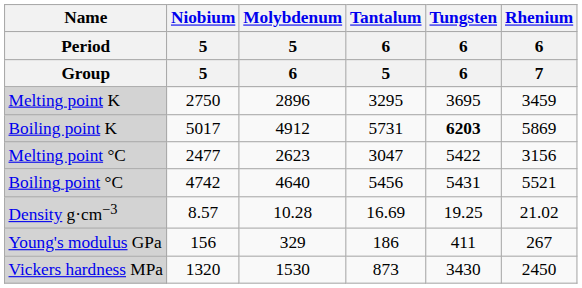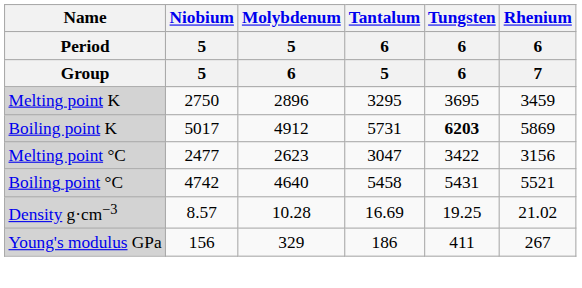 <table class="wikitable centered" style="text-align:center">
 <tr>
 <th>Name</th>
 <th><a href='#'>Niobium</a></th>
 <th><a href='#'>Molybdenum</a></th>
 <th><a href='#'>Tantalum</a></th>
 <th><a href='#'>Tungsten</a></th>
 <th><a href='#'>Rhenium</a></th>
 </tr>
 <tr>
 <th>Period</th>
 <th>5</th>
 <th>5</th>
 <th>6</th>
 <th>6</th>
 <th>6</th>
 </tr>
 <tr>
 <th>Group</th>
 <th>5</th>
 <th>6</th>
 <th>5</th>
 <th>6</th>
 <th>7</th>
 </tr>
 <tr>
 <td style="background-color:lightgrey; text-align:left"><a href='#'>Melting point</a> K</td>
 <td>2750</td>
 <td>2896</td>
 <td>3295</td>
 <td>3695</td>
 <td>3459</td>
 </tr>
 <tr>
 <td style="background-color:lightgrey; text-align:left"><a href='#'>Boiling point</a> K</td>
 <td>5017</td>
 <td>4912</td>
 <td>5731</td>
 <td><strong>6203</strong></td>
 <td>5869</td>
 </tr>
 <tr>
 <td style="background-color:lightgrey; text-align:left"><a href='#'>Melting point</a> °C</td>
 <td>2477</td>
 <td>2623</td>
 <td>3047</td>
-<td>5422</td>
+<td>3422</td>
 <td>3156</td>
 </tr>
 <tr>
 <td style="background-color:lightgrey; text-align:left"><a href='#'>Boiling point</a> °C</td>
 <td>4742</td>
 <td>4640</td>
-<td>5456</td>
+<td>5458</td>
 <td>5431</td>
 <td>5521</td>
 </tr>
 <tr>
 <td style="background-color:lightgrey; text-align:left"><a href='#'>Density</a> g·cm<sup>−3</sup></td>
 <td>8.57</td>
 <td>10.28</td>
 <td>16.69</td>
 <td>19.25</td>
 <td>21.02</td>
 </tr>
 <tr>
 <td style="background-color:lightgrey; text-align:left"><a href='#'>Young's modulus</a> GPa</td>
 <td>156</td>
 <td>329</td>
 <td>186</td>
 <td>411</td>
 <td>267</td>
 </tr>
-<tr>
-<td style="background-color:lightgrey; text-align:left"><a href='#'>Vickers hardness</a> MPa</td>
-<td>1320</td>
-<td>1530</td>
-<td>873</td>
-<td>3430</td>
-<td>2450</td>
-</tr>
 </table>
